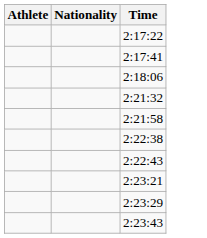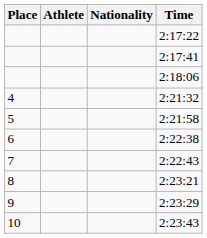 <table class="wikitable sortable">
 <tr>
+<th scope="col">Place</th>
 <th scope="col">Athlete</th>
 <th scope="col">Nationality</th>
 <th scope="col">Time</th>
 </tr>
 <tr>
 <td></td>
 <td></td>
+<td></td>
 <td>2:17:22</td>
 </tr>
 <tr>
+<td></td>
 <td></td>
 <td></td>
 <td>2:17:41</td>
 </tr>
 <tr>
 <td></td>
 <td></td>
+<td></td>
 <td>2:18:06</td>
 </tr>
 <tr>
+<td>4</td>
 <td></td>
 <td></td>
 <td>2:21:32</td>
 </tr>
 <tr>
+<td>5</td>
 <td></td>
 <td></td>
 <td>2:21:58</td>
 </tr>
 <tr>
+<td>6</td>
 <td></td>
 <td></td>
 <td>2:22:38</td>
 </tr>
 <tr>
+<td>7</td>
 <td></td>
 <td></td>
 <td>2:22:43</td>
 </tr>
 <tr>
+<td>8</td>
 <td></td>
 <td></td>
 <td>2:23:21</td>
 </tr>
 <tr>
+<td>9</td>
 <td></td>
 <td></td>
 <td>2:23:29</td>
 </tr>
 <tr>
+<td>10</td>
 <td></td>
 <td></td>
 <td>2:23:43</td>
 </tr>
 </table>
